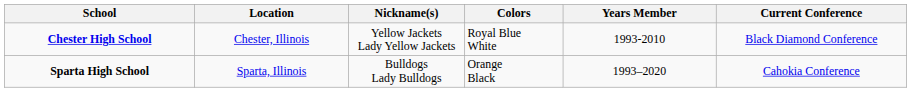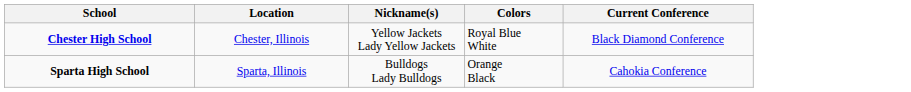 <table class="wikitable" border="1" style="text-align:center;">
 <tr>
 <th width="250"><strong>School</strong></th>
 <th width="200"><strong>Location</strong></th>
 <th width="150"><strong>Nickname(s)</strong></th>
 <th width="125"><strong>Colors</strong></th>
-<th width="200"><strong>Years Member</strong></th>
 <th width="250"><strong>Current Conference</strong></th>
 </tr>
 <tr>
 <td><strong><a href='#'>Chester High School</a></strong></td>
 <td><a href='#'>Chester, Illinois</a></td>
 <td>Yellow Jackets<br>Lady Yellow Jackets</td>
 <td align="left"> Royal Blue<br> White</td>
-<td>1993-2010</td>
 <td><a href='#'>Black Diamond Conference</a></td>
 </tr>
 <tr>
 <td><strong>Sparta High School</strong></td>
 <td><a href='#'>Sparta, Illinois</a></td>
 <td>Bulldogs<br>Lady Bulldogs</td>
 <td align="left"> Orange<br> Black</td>
-<td>1993–2020</td>
 <td><a href='#'>Cahokia Conference</a></td>
 </tr>
 </table>
